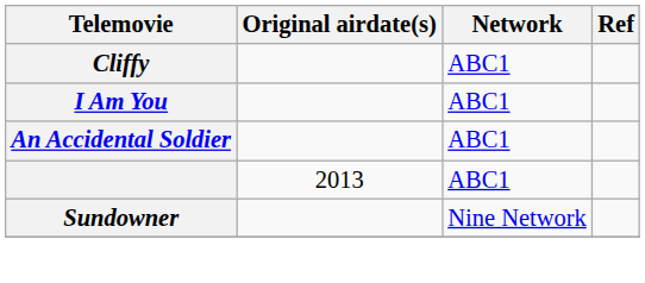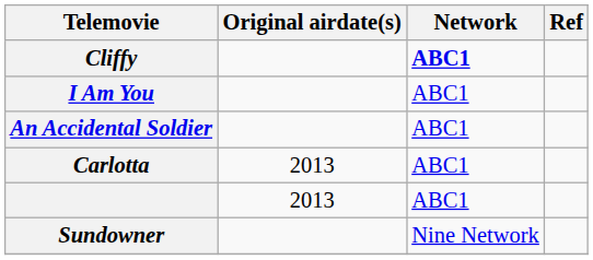 <table class="wikitable plainrowheaders sortable" style="text-align:left">
 <tr>
 <th scope="col">Telemovie</th>
 <th scope="col">Original airdate(s)</th>
 <th scope="col">Network</th>
 <th scope="col" class="unsortable">Ref</th>
 </tr>
 <tr>
 <th scope="row"><em>Cliffy</em></th>
 <td align=center></td>
-<td><a href='#'>ABC1</a></td>
+<td><strong><a href='#'>ABC1</a></strong></td>
 <td align=center></td>
 </tr>
 <tr>
 <th scope="row"><em><a href='#'>I Am You</a></em></th>
 <td align=center></td>
 <td><a href='#'>ABC1</a></td>
 <td align=center></td>
 </tr>
 <tr>
 <th scope="row"><em><a href='#'>An Accidental Soldier</a></em></th>
 <td align=center></td>
+<td><a href='#'>ABC1</a></td>
+<td align=center></td>
+</tr>
+<tr>
+<th scope="row"><em>Carlotta</em></th>
+<td align=center>2013</td>
 <td><a href='#'>ABC1</a></td>
 <td align=center></td>
 </tr>
 <tr>
 <th scope="row"><em></em></th>
 <td align=center>2013</td>
 <td><a href='#'>ABC1</a></td>
 <td align=center></td>
 </tr>
 <tr>
 <th scope="row"><em>Sundowner</em></th>
 <td></td>
 <td><a href='#'>Nine Network</a></td>
 <td align=center></td>
 </tr>
 <tr>
 </tr>
 </table>
